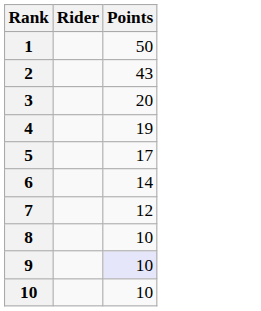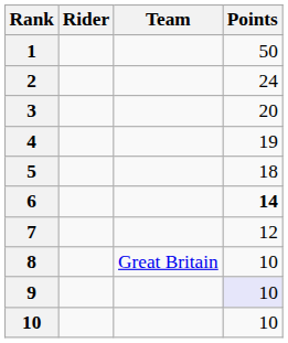 <table class="wikitable" margin-bottom:0;">
 <tr>
 <th scope="col">Rank</th>
 <th scope="col">Rider</th>
+<th scope="col">Team</th>
 <th scope="col">Points</th>
 </tr>
 <tr>
 <th scope="row">1</th>
 <td> </td>
+<td></td>
 <td align="right">50</td>
 </tr>
 <tr>
 <th scope="row">2</th>
 <td></td>
-<td align="right">43</td>
+<td></td>
+<td align="right">24</td>
 </tr>
 <tr>
 <th scope="row">3</th>
+<td></td>
 <td></td>
 <td align="right">20</td>
 </tr>
 <tr>
 <th scope="row">4</th>
 <td></td>
+<td></td>
 <td align="right">19</td>
 </tr>
 <tr>
 <th scope="row">5</th>
 <td></td>
-<td align="right">17</td>
+<td></td>
+<td align="right">18</td>
 </tr>
 <tr>
 <th scope="row">6</th>
 <td></td>
-<td align="right">14</td>
+<td></td>
+<td align="right"><strong>14</strong></td>
 </tr>
 <tr>
 <th scope="row">7</th>
+<td></td>
 <td></td>
 <td align="right">12</td>
 </tr>
 <tr>
 <th scope="row">8</th>
 <td></td>
+<td><a href='#'>Great Britain</a></td>
 <td align="right">10</td>
 </tr>
 <tr>
 <th scope="row">9</th>
+<td></td>
 <td></td>
 <td align="right" style="background: lavender;">10</td>
 </tr>
 <tr>
 <th scope="row">10</th>
 <td></td>
+<td></td>
 <td align="right">10</td>
 </tr>
 </table>
